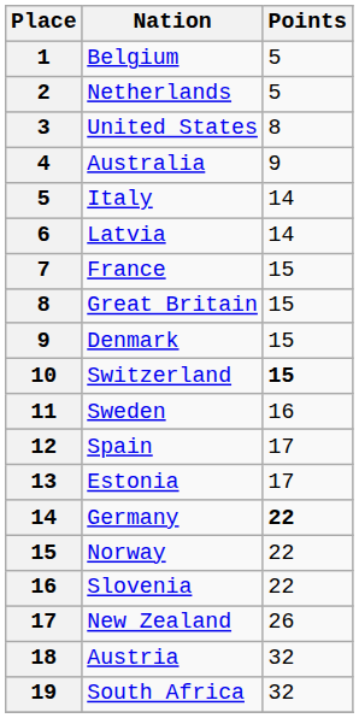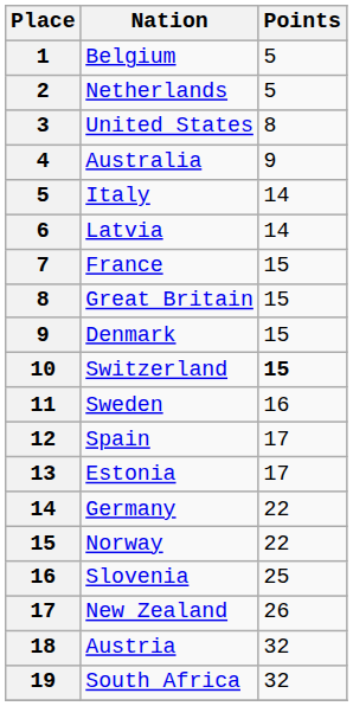 <table class="wikitable" style="font-size: 95%">
 <tr>
 <th>Place</th>
 <th>Nation</th>
 <th>Points</th>
 </tr>
 <tr>
 <th>1</th>
 <td> <a href='#'>Belgium</a></td>
 <td>5</td>
 </tr>
 <tr>
 <th>2</th>
 <td> <a href='#'>Netherlands</a></td>
 <td>5</td>
 </tr>
 <tr>
 <th>3</th>
 <td> <a href='#'>United States</a></td>
 <td>8</td>
 </tr>
 <tr>
 <th>4</th>
 <td> <a href='#'>Australia</a></td>
 <td>9</td>
 </tr>
 <tr>
 <th>5</th>
 <td> <a href='#'>Italy</a></td>
 <td>14</td>
 </tr>
 <tr>
 <th>6</th>
 <td> <a href='#'>Latvia</a></td>
 <td>14</td>
 </tr>
 <tr>
 <th>7</th>
 <td> <a href='#'>France</a></td>
 <td>15</td>
 </tr>
 <tr>
 <th>8</th>
 <td> <a href='#'>Great Britain</a></td>
 <td>15</td>
 </tr>
 <tr>
 <th>9</th>
 <td> <a href='#'>Denmark</a></td>
 <td>15</td>
 </tr>
 <tr>
 <th>10</th>
 <td> <a href='#'>Switzerland</a></td>
 <td><strong>15</strong></td>
 </tr>
 <tr>
 <th>11</th>
 <td> <a href='#'>Sweden</a></td>
 <td>16</td>
 </tr>
 <tr>
 <th>12</th>
 <td> <a href='#'>Spain</a></td>
 <td>17</td>
 </tr>
 <tr>
 <th>13</th>
 <td> <a href='#'>Estonia</a></td>
 <td>17</td>
 </tr>
 <tr>
 <th>14</th>
 <td> <a href='#'>Germany</a></td>
-<td><strong>22</strong></td>
+<td>22</td>
 </tr>
 <tr>
 <th>15</th>
 <td> <a href='#'>Norway</a></td>
 <td>22</td>
 </tr>
 <tr>
 <th>16</th>
 <td> <a href='#'>Slovenia</a></td>
-<td>22</td>
+<td>25</td>
 </tr>
 <tr>
 <th>17</th>
 <td> <a href='#'>New Zealand</a></td>
 <td>26</td>
 </tr>
 <tr>
 <th>18</th>
 <td> <a href='#'>Austria</a></td>
 <td>32</td>
 </tr>
 <tr>
 <th>19</th>
 <td> <a href='#'>South Africa</a></td>
 <td>32</td>
 </tr>
 <tr>
 </tr>
 </table>
